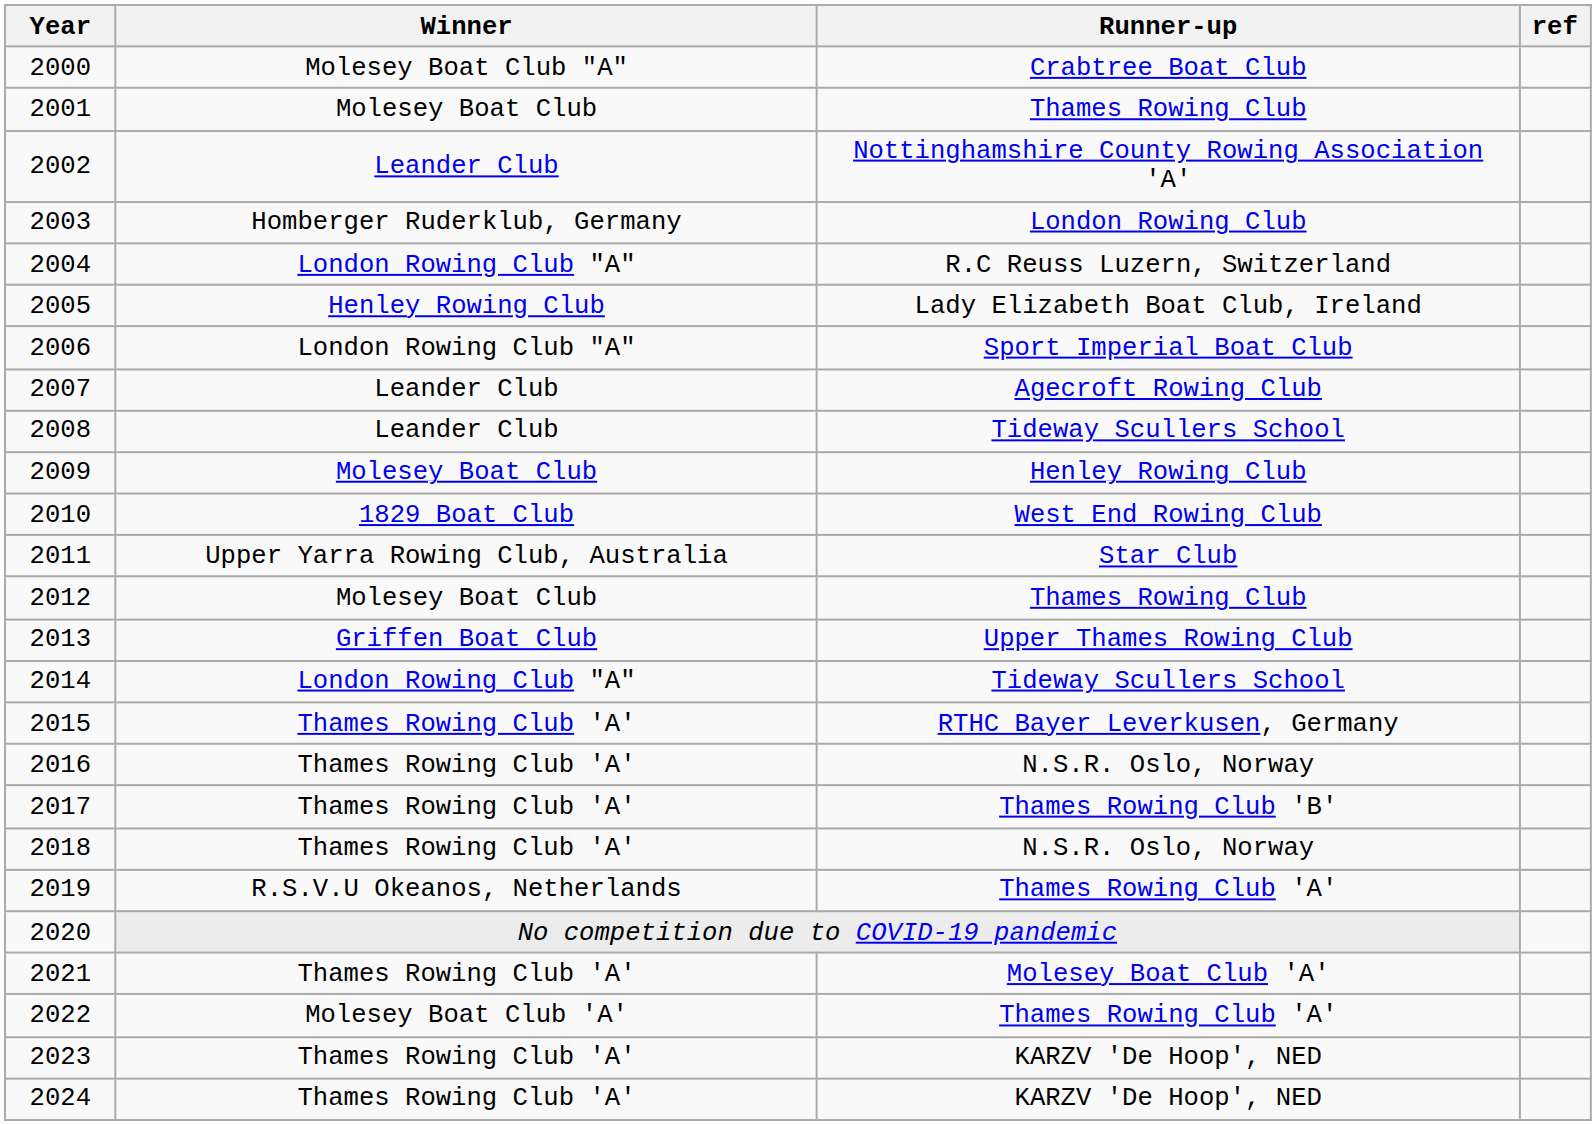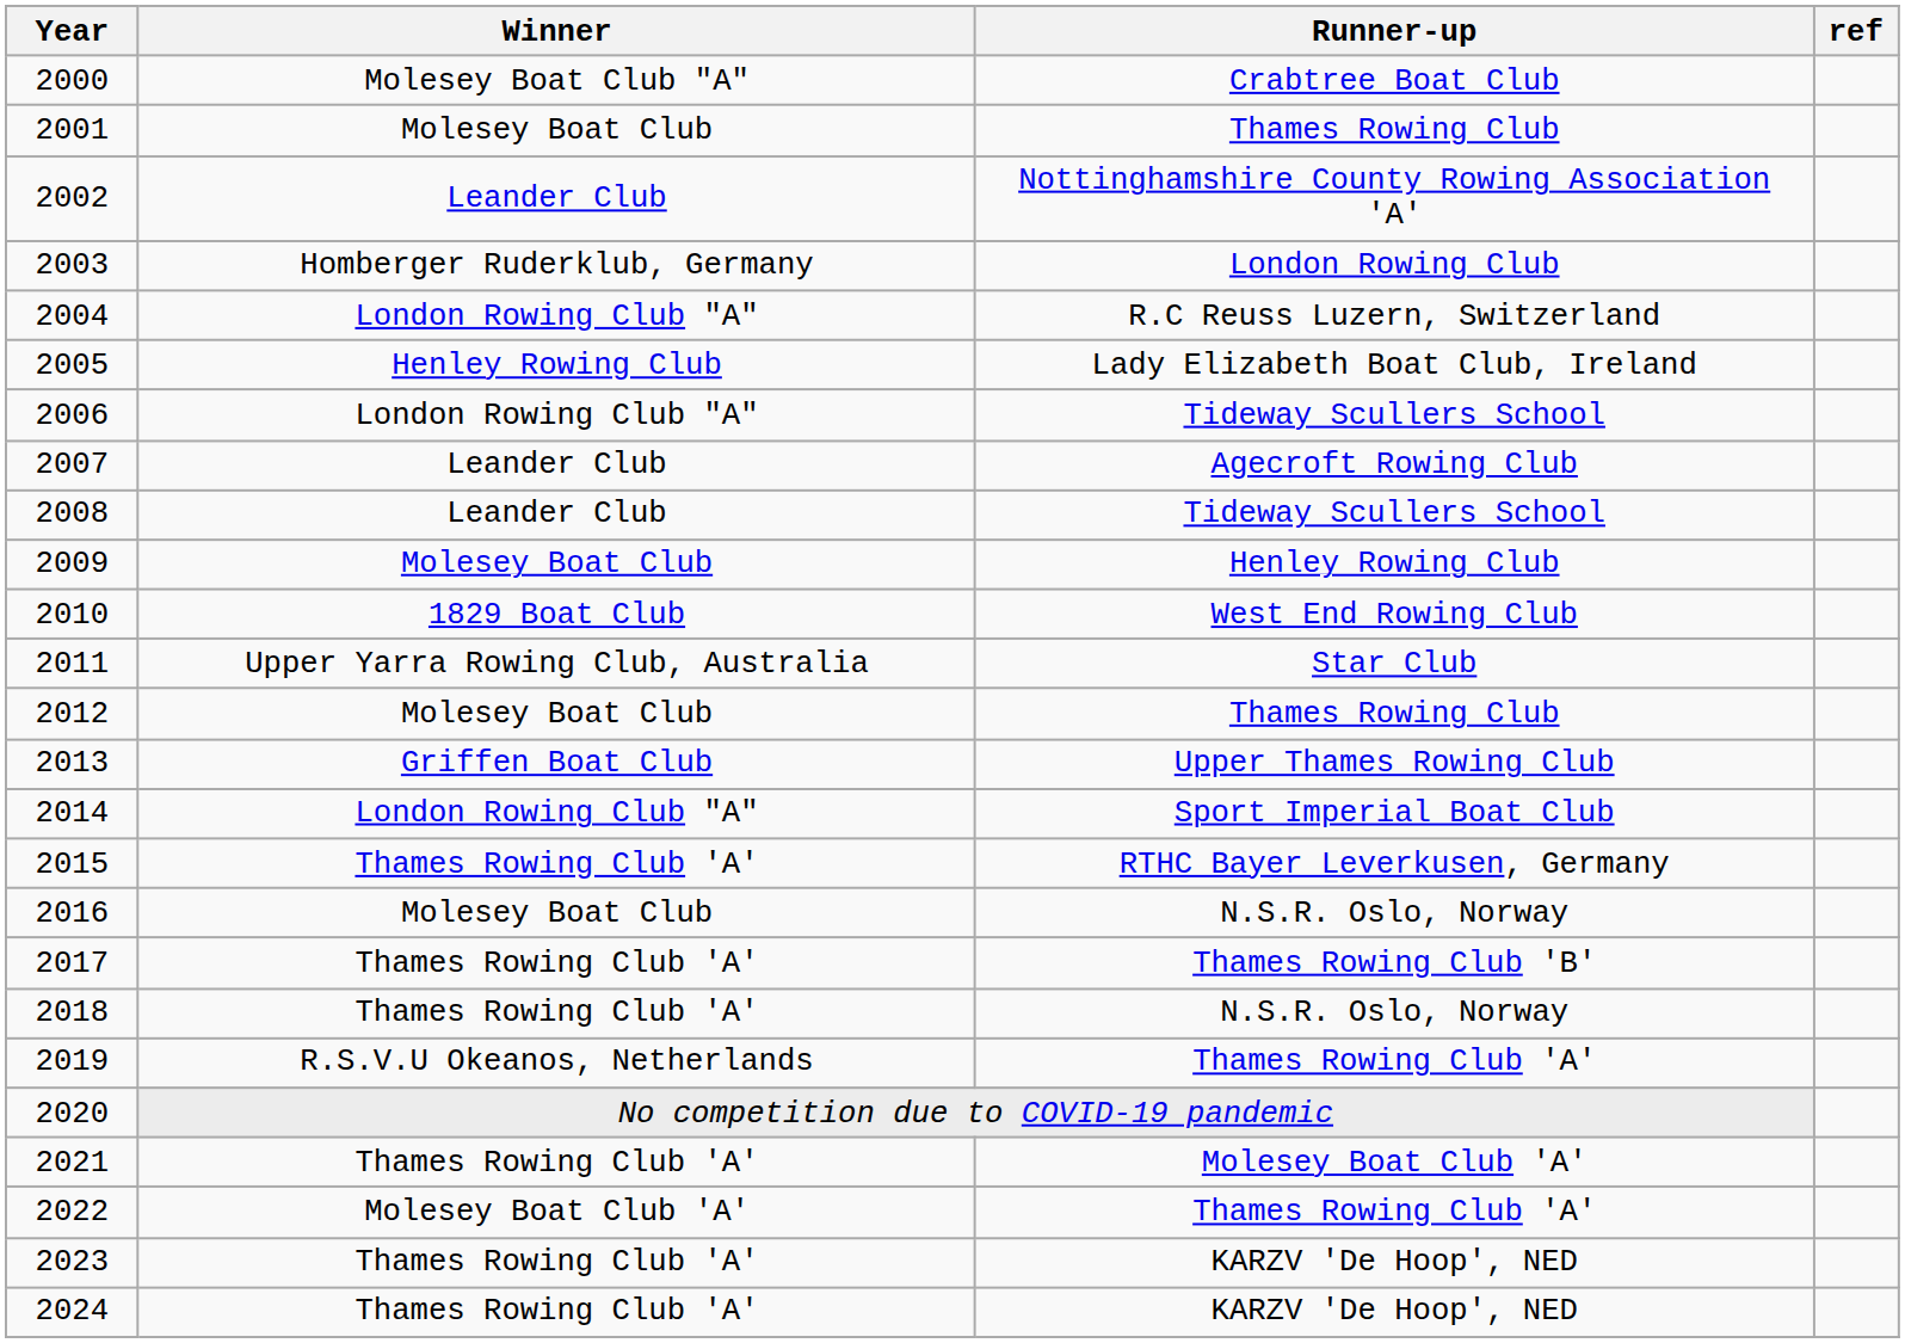 <table class="wikitable" style="text-align:center">
 <tr>
 <th width=50>Year</th>
 <th width=350>Winner</th>
 <th width=350>Runner-up</th>
 <th width=30>ref</th>
 </tr>
 <tr>
 <td>2000</td>
 <td>Molesey Boat Club "A"</td>
 <td><a href='#'>Crabtree Boat Club</a></td>
 <td></td>
 </tr>
 <tr>
 <td>2001</td>
 <td>Molesey Boat Club</td>
 <td><a href='#'>Thames Rowing Club</a></td>
 <td></td>
 </tr>
 <tr>
 <td>2002</td>
 <td><a href='#'>Leander Club</a></td>
 <td><a href='#'>Nottinghamshire County Rowing Association</a> 'A'</td>
 <td></td>
 </tr>
 <tr>
 <td>2003</td>
 <td>Homberger Ruderklub, Germany</td>
 <td><a href='#'>London Rowing Club</a></td>
 <td></td>
 </tr>
 <tr>
 <td>2004</td>
 <td><a href='#'>London Rowing Club</a> "A"</td>
 <td>R.C Reuss Luzern, Switzerland</td>
 <td></td>
 </tr>
 <tr>
 <td>2005</td>
 <td><a href='#'>Henley Rowing Club</a></td>
 <td>Lady Elizabeth Boat Club, Ireland</td>
 <td></td>
 </tr>
 <tr>
 <td>2006</td>
 <td>London Rowing Club "A"</td>
-<td><a href='#'>Sport Imperial Boat Club</a></td>
+<td><a href='#'>Tideway Scullers School</a></td>
 <td></td>
 </tr>
 <tr>
 <td>2007</td>
 <td>Leander Club</td>
 <td><a href='#'>Agecroft Rowing Club</a></td>
 <td></td>
 </tr>
 <tr>
 <td>2008</td>
 <td>Leander Club</td>
 <td><a href='#'>Tideway Scullers School</a></td>
 <td></td>
 </tr>
 <tr>
 <td>2009</td>
 <td><a href='#'>Molesey Boat Club</a></td>
 <td><a href='#'>Henley Rowing Club</a></td>
 <td></td>
 </tr>
 <tr>
 <td>2010</td>
 <td><a href='#'>1829 Boat Club</a></td>
 <td><a href='#'>West End Rowing Club</a></td>
 <td></td>
 </tr>
 <tr>
 <td>2011</td>
 <td>Upper Yarra Rowing Club, Australia</td>
 <td><a href='#'>Star Club</a></td>
 <td></td>
 </tr>
 <tr>
 <td>2012</td>
 <td>Molesey Boat Club</td>
 <td><a href='#'>Thames Rowing Club</a></td>
 <td></td>
 </tr>
 <tr>
 <td>2013</td>
 <td><a href='#'>Griffen Boat Club</a></td>
 <td><a href='#'>Upper Thames Rowing Club</a></td>
 <td></td>
 </tr>
 <tr>
 <td>2014</td>
 <td><a href='#'>London Rowing Club</a> "A"</td>
-<td><a href='#'>Tideway Scullers School</a></td>
+<td><a href='#'>Sport Imperial Boat Club</a></td>
 <td></td>
 </tr>
 <tr>
 <td>2015</td>
 <td><a href='#'>Thames Rowing Club</a> 'A'</td>
 <td><a href='#'>RTHC Bayer Leverkusen</a>, Germany</td>
 <td></td>
 </tr>
 <tr>
 <td>2016</td>
-<td>Thames Rowing Club 'A'</td>
+<td>Molesey Boat Club</td>
 <td>N.S.R. Oslo, Norway</td>
 <td></td>
 </tr>
 <tr>
 <td>2017</td>
 <td>Thames Rowing Club 'A'</td>
 <td><a href='#'>Thames Rowing Club</a> 'B'</td>
 <td></td>
 </tr>
 <tr>
 <td>2018</td>
 <td>Thames Rowing Club 'A'</td>
 <td>N.S.R. Oslo, Norway</td>
 <td></td>
 </tr>
 <tr>
 <td>2019</td>
 <td>R.S.V.U Okeanos, Netherlands</td>
 <td><a href='#'>Thames Rowing Club</a> 'A'</td>
 <td></td>
 </tr>
 <tr>
 <td>2020</td>
 <td colspan=2 bgcolor="ececec"><em>No competition due to <a href='#'>COVID-19 pandemic</a></em></td>
 <td></td>
 </tr>
 <tr>
 <td>2021</td>
 <td>Thames Rowing Club 'A'</td>
 <td><a href='#'>Molesey Boat Club</a> 'A'</td>
 <td></td>
 </tr>
 <tr>
 <td>2022</td>
 <td>Molesey Boat Club 'A'</td>
 <td><a href='#'>Thames Rowing Club</a> 'A'</td>
 <td></td>
 </tr>
 <tr>
 <td>2023</td>
 <td>Thames Rowing Club 'A'</td>
 <td>KARZV 'De Hoop', NED</td>
 <td></td>
 </tr>
 <tr>
 <td>2024</td>
 <td>Thames Rowing Club 'A'</td>
 <td>KARZV 'De Hoop', NED</td>
 <td></td>
 </tr>
 </table>
